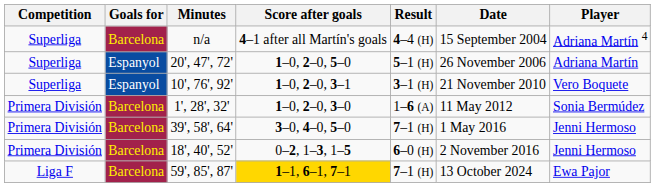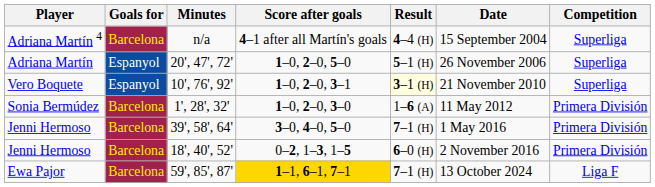 <table class="wikitable">
 <tr>
-<th>Competition</th>
+<th>Player</th>
 <th>Goals for</th>
 <th>Minutes</th>
 <th>Score after goals</th>
 <th>Result</th>
 <th>Date</th>
-<th>Player</th>
+<th>Competition</th>
 </tr>
 <tr>
-<td style="text-align:center;"><a href='#'>Superliga</a></td>
+<td><a href='#'>Adriana Martín</a> <sup>4</sup></td>
 <td style="color:#fff000; background-color:#A2214B;">Barcelona</td>
 <td style="text-align:center;">n/a</td>
 <td style="text-align:center;"><strong>4</strong>–1 after all Martín's goals</td>
 <td style="text-align:center;"><strong>4</strong>–4 <small>(H)</small></td>
 <td>15 September 2004</td>
-<td><a href='#'>Adriana Martín</a> <sup>4</sup></td>
+<td style="text-align:center;"><a href='#'>Superliga</a></td>
 </tr>
 <tr>
-<td style="text-align:center;"><a href='#'>Superliga</a></td>
+<td><a href='#'>Adriana Martín</a></td>
 <td style="color:#fff; background-color:#094ca1;">Espanyol</td>
 <td style="text-align:center;">20', 47', 72'</td>
 <td style="text-align:center;"><strong>1</strong>–0, <strong>2</strong>–0, <strong>5</strong>–0</td>
 <td style="text-align:center;"><strong>5</strong>–1 <small>(H)</small></td>
 <td>26 November 2006</td>
-<td><a href='#'>Adriana Martín</a></td>
+<td style="text-align:center;"><a href='#'>Superliga</a></td>
 </tr>
 <tr>
-<td style="text-align:center;"><a href='#'>Superliga</a></td>
+<td><a href='#'>Vero Boquete</a></td>
 <td style="color:#fff; background-color:#094ca1;">Espanyol</td>
 <td style="text-align:center;">10', 76', 92'</td>
 <td style="text-align:center;"><strong>1</strong>–0, <strong>2</strong>–0, <strong>3</strong>–1</td>
-<td style="text-align:center;"><strong>3</strong>–1 <small>(H)</small></td>
+<td style="background: lightyellow; text-align:center;"><strong>3</strong>–1 <small>(H)</small></td>
 <td>21 November 2010</td>
-<td><a href='#'>Vero Boquete</a></td>
+<td style="text-align:center;"><a href='#'>Superliga</a></td>
 </tr>
 <tr>
-<td style="text-align:center;"><a href='#'>Primera División</a></td>
+<td><a href='#'>Sonia Bermúdez</a></td>
 <td style="color:#fff000; background-color:#A2214B;">Barcelona</td>
 <td style="text-align:center;">1', 28', 32'</td>
 <td style="text-align:center;"><strong>1</strong>–0, <strong>2</strong>–0, <strong>3</strong>–0</td>
 <td style="text-align:center;">1–<strong>6</strong> <small>(A)</small></td>
 <td>11 May 2012</td>
-<td><a href='#'>Sonia Bermúdez</a></td>
+<td style="text-align:center;"><a href='#'>Primera División</a></td>
 </tr>
 <tr>
-<td style="text-align:center;"><a href='#'>Primera División</a></td>
+<td><a href='#'>Jenni Hermoso</a></td>
 <td style="color:#fff000; background-color:#A2214B;">Barcelona</td>
 <td style="text-align:center;">39', 58', 64'</td>
 <td style="text-align:center;"><strong>3</strong>–0, <strong>4</strong>–0, <strong>5</strong>–0</td>
 <td style="text-align:center;"><strong>7</strong>–1 <small>(H)</small></td>
 <td>1 May 2016</td>
-<td><a href='#'>Jenni Hermoso</a></td>
+<td style="text-align:center;"><a href='#'>Primera División</a></td>
 </tr>
 <tr>
-<td style="text-align:center;"><a href='#'>Primera División</a></td>
+<td><a href='#'>Jenni Hermoso</a></td>
 <td style="color:#fff000; background-color:#A2214B;">Barcelona</td>
 <td style="text-align:center;">18', 40', 52'</td>
 <td style="text-align:center;">0–<strong>2</strong>, 1–<strong>3</strong>, 1–<strong>5</strong></td>
 <td style="text-align:center;"><strong>6</strong>–0 <small>(H)</small></td>
 <td>2 November 2016</td>
-<td><a href='#'>Jenni Hermoso</a></td>
+<td style="text-align:center;"><a href='#'>Primera División</a></td>
 </tr>
 <tr>
-<td style="text-align:center;"><a href='#'>Liga F</a></td>
+<td> <a href='#'>Ewa Pajor</a></td>
 <td style="color:#fff000; background-color:#A2214B;">Barcelona</td>
 <td style="text-align:center;">59', 85', 87'</td>
 <td style="background: gold; text-align:center;"><strong>1</strong>–1, <strong>6</strong>–1, <strong>7</strong>–1</td>
 <td style="text-align:center;"><strong>7</strong>–1 <small>(H)</small></td>
 <td>13 October 2024</td>
-<td> <a href='#'>Ewa Pajor</a></td>
+<td style="text-align:center;"><a href='#'>Liga F</a></td>
 </tr>
 </table>
